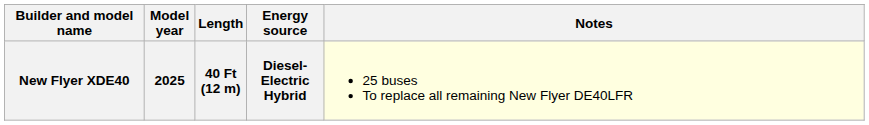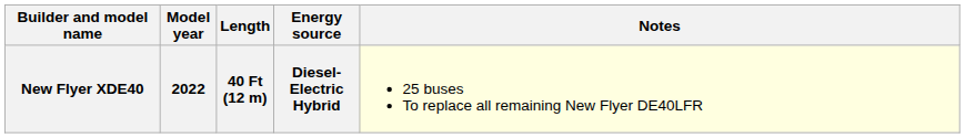 <table class="wikitable" style="font-size: 95%;" |>
 <tr>
 <th style="width:150px;">Builder and model name</th>
 <th style="width:50px;">Model year</th>
 <th style="width:50px;">Length</th>
 <th style="width:80px;">Energy source</th>
 <th style="width:600px;">Notes</th>
 </tr>
 <tr>
 <th>New Flyer XDE40</th>
-<th>2025</th>
+<th>2022</th>
 <th>40 Ft (12 m)</th>
 <th>Diesel-Electric Hybrid</th>
 <td style="background: lightyellow;"><br><ul><li>25 buses</li><li>To replace all remaining New Flyer DE40LFR</li></ul></td>
 </tr>
 </table>
